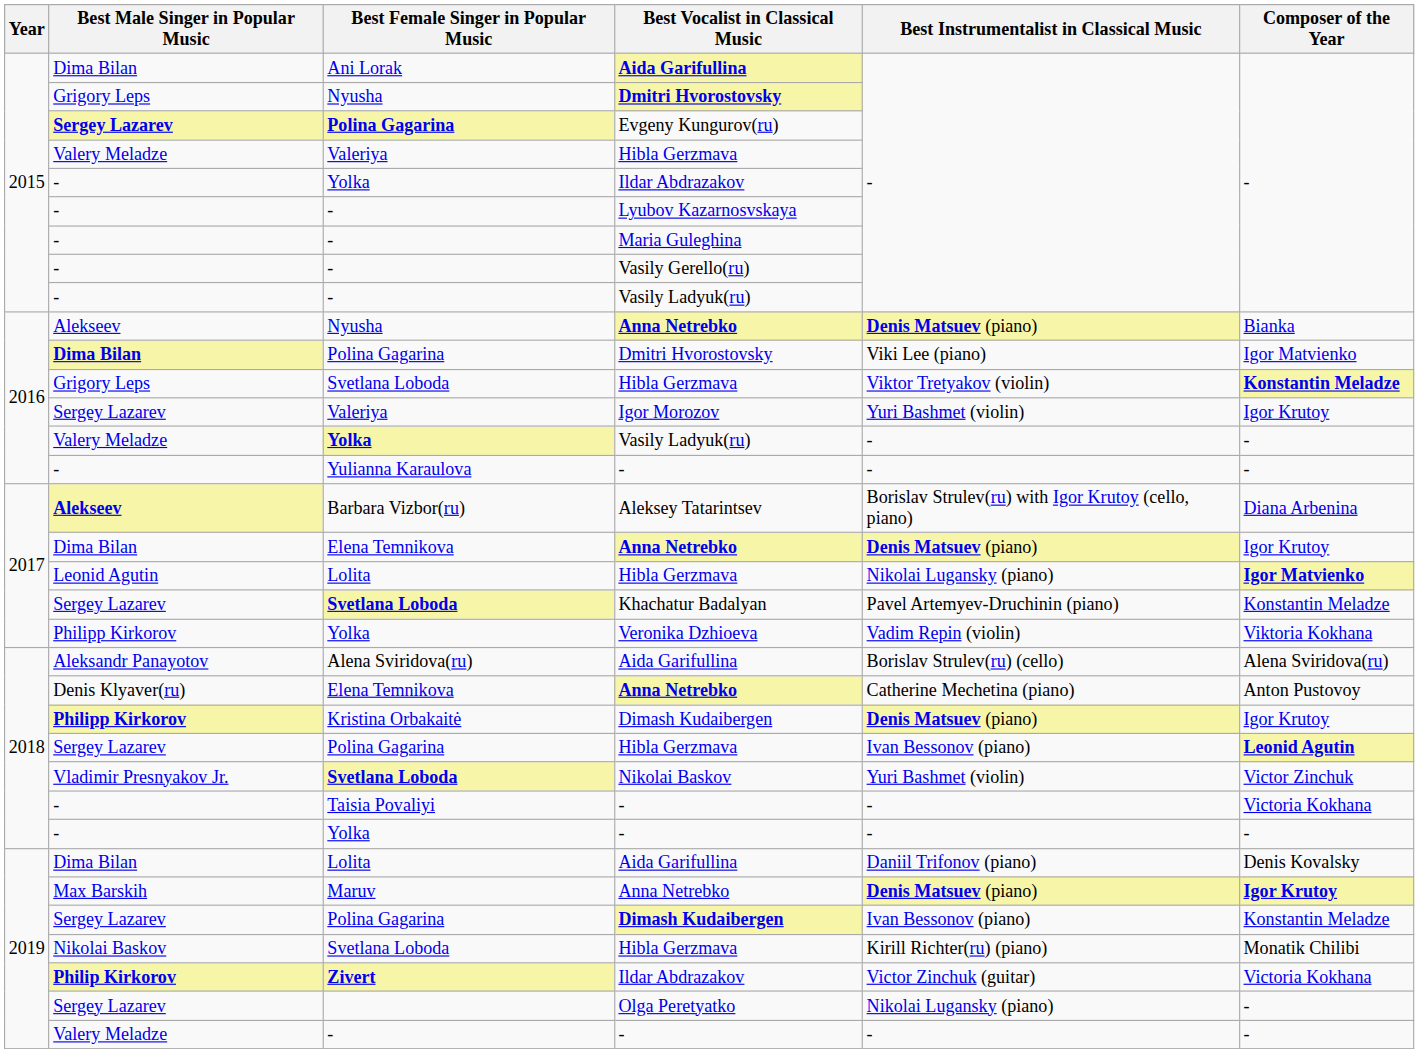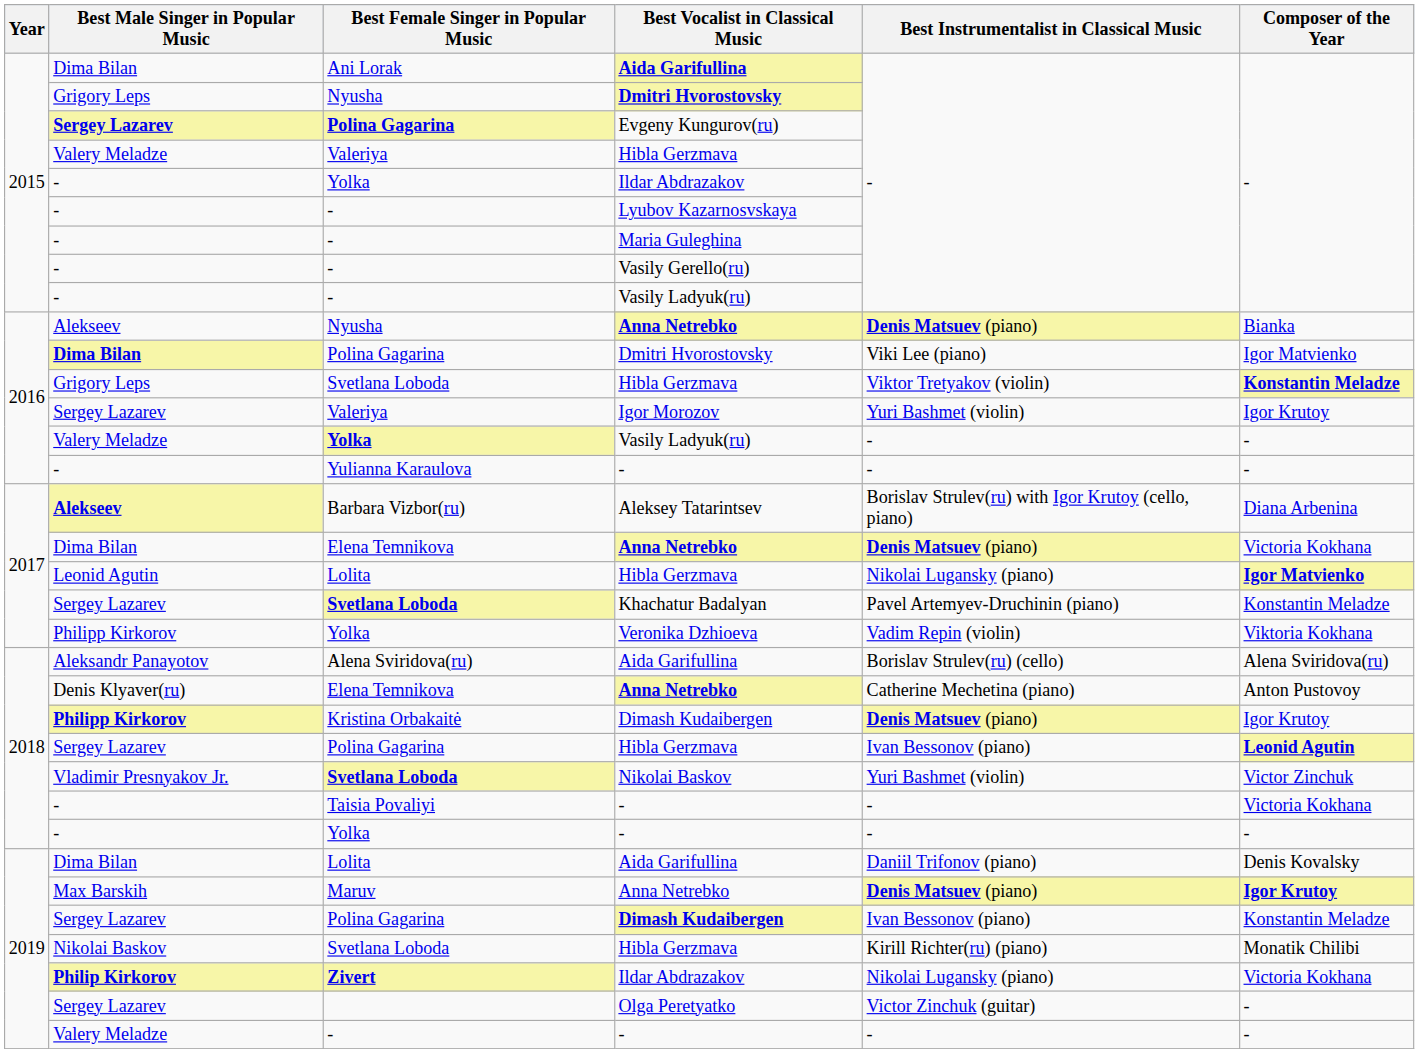 <table class="wikitable sortable">
 <tr style="background:#b0c4de; text-align:center;">
 <th>Year</th>
 <th>Best Male Singer in Popular Music</th>
 <th>Best Female Singer in Popular Music</th>
 <th>Best Vocalist in Classical Music</th>
 <th>Best Instrumentalist in Classical Music</th>
 <th>Composer of the Year</th>
 </tr>
 <tr>
 <td rowspan="9">2015</td>
 <td><a href='#'>Dima Bilan</a></td>
 <td><a href='#'>Ani Lorak</a></td>
 <td style="background:#f7f6a8"><strong><a href='#'>Aida Garifullina</a></strong></td>
 <td rowspan="9">-</td>
 <td rowspan="9">-</td>
 </tr>
 <tr>
 <td><a href='#'>Grigory Leps</a></td>
 <td><a href='#'>Nyusha</a></td>
 <td style="background:#f7f6a8"><strong><a href='#'>Dmitri Hvorostovsky</a></strong></td>
 </tr>
 <tr>
 <td style="background:#f7f6a8"><strong><a href='#'>Sergey Lazarev</a></strong></td>
 <td style="background:#f7f6a8"><strong><a href='#'>Polina Gagarina</a></strong></td>
 <td>Evgeny Kungurov(<a href='#'>ru</a>)</td>
 </tr>
 <tr>
 <td><a href='#'>Valery Meladze</a></td>
 <td><a href='#'>Valeriya</a></td>
 <td><a href='#'>Hibla Gerzmava</a></td>
 </tr>
 <tr>
 <td>-</td>
 <td><a href='#'>Yolka</a></td>
 <td><a href='#'>Ildar Abdrazakov</a></td>
 </tr>
 <tr>
 <td>-</td>
 <td>-</td>
 <td><a href='#'>Lyubov Kazarnosvskaya</a></td>
 </tr>
 <tr>
 <td>-</td>
 <td>-</td>
 <td><a href='#'>Maria Guleghina</a></td>
 </tr>
 <tr>
 <td>-</td>
 <td>-</td>
 <td>Vasily Gerello(<a href='#'>ru</a>)</td>
 </tr>
 <tr>
 <td>-</td>
 <td>-</td>
 <td>Vasily Ladyuk(<a href='#'>ru</a>)</td>
 </tr>
 <tr>
 <td rowspan="6">2016</td>
 <td><a href='#'>Alekseev</a></td>
 <td><a href='#'>Nyusha</a></td>
 <td style="background:#f7f6a8"><strong><a href='#'>Anna Netrebko</a></strong></td>
 <td style="background:#f7f6a8"><strong><a href='#'>Denis Matsuev</a></strong> (piano)</td>
 <td><a href='#'>Bianka</a></td>
 </tr>
 <tr>
 <td style="background:#f7f6a8"><strong><a href='#'>Dima Bilan</a></strong></td>
 <td><a href='#'>Polina Gagarina</a></td>
 <td><a href='#'>Dmitri Hvorostovsky</a></td>
 <td>Viki Lee (piano)</td>
 <td><a href='#'>Igor Matvienko</a></td>
 </tr>
 <tr>
 <td><a href='#'>Grigory Leps</a></td>
 <td><a href='#'>Svetlana Loboda</a></td>
 <td><a href='#'>Hibla Gerzmava</a></td>
 <td><a href='#'>Viktor Tretyakov</a> (violin)</td>
 <td style="background:#f7f6a8"><strong><a href='#'>Konstantin Meladze</a></strong></td>
 </tr>
 <tr>
 <td><a href='#'>Sergey Lazarev</a></td>
 <td><a href='#'>Valeriya</a></td>
 <td><a href='#'>Igor Morozov</a></td>
 <td><a href='#'>Yuri Bashmet</a> (violin)</td>
 <td><a href='#'>Igor Krutoy</a></td>
 </tr>
 <tr>
 <td><a href='#'>Valery Meladze</a></td>
 <td style="background:#f7f6a8"><a href='#'><strong>Yolka</strong></a></td>
 <td>Vasily Ladyuk(<a href='#'>ru</a>)</td>
 <td>-</td>
 <td>-</td>
 </tr>
 <tr>
 <td>-</td>
 <td><a href='#'>Yulianna Karaulova</a></td>
 <td>-</td>
 <td>-</td>
 <td>-</td>
 </tr>
 <tr>
 <td rowspan="5">2017</td>
 <td style="background:#f7f6a8"><a href='#'><strong>Alekseev</strong></a></td>
 <td>Barbara Vizbor(<a href='#'>ru</a>)</td>
 <td>Aleksey Tatarintsev</td>
 <td>Borislav Strulev(<a href='#'>ru</a>) with <a href='#'>Igor Krutoy</a> (cello, piano)</td>
 <td><a href='#'>Diana Arbenina</a></td>
 </tr>
 <tr>
 <td><a href='#'>Dima Bilan</a></td>
 <td><a href='#'>Elena Temnikova</a></td>
 <td style="background:#f7f6a8"><strong><a href='#'>Anna Netrebko</a></strong></td>
 <td style="background:#f7f6a8"><strong><a href='#'>Denis Matsuev</a></strong> (piano)</td>
-<td><a href='#'>Igor Krutoy</a></td>
+<td><a href='#'>Victoria Kokhana</a></td>
 </tr>
 <tr>
 <td><a href='#'>Leonid Agutin</a></td>
 <td><a href='#'>Lolita</a></td>
 <td><a href='#'>Hibla Gerzmava</a></td>
 <td><a href='#'>Nikolai Lugansky</a> (piano)</td>
 <td style="background:#f7f6a8"><strong><a href='#'>Igor Matvienko</a></strong></td>
 </tr>
 <tr>
 <td><a href='#'>Sergey Lazarev</a></td>
 <td style="background:#f7f6a8"><strong><a href='#'>Svetlana Loboda</a></strong></td>
 <td>Khachatur Badalyan</td>
 <td>Pavel Artemyev-Druchinin (piano)</td>
 <td><a href='#'>Konstantin Meladze</a></td>
 </tr>
 <tr>
 <td><a href='#'>Philipp Kirkorov</a></td>
 <td><a href='#'>Yolka</a></td>
 <td><a href='#'>Veronika Dzhioeva</a></td>
 <td><a href='#'>Vadim Repin</a> (violin)</td>
 <td><a href='#'>Viktoria Kokhana</a></td>
 </tr>
 <tr>
 <td rowspan="7">2018</td>
 <td><a href='#'>Aleksandr Panayotov</a></td>
 <td>Alena Sviridova(<a href='#'>ru</a>)</td>
 <td><a href='#'>Aida Garifullina</a></td>
 <td>Borislav Strulev(<a href='#'>ru</a>)  (cello)</td>
 <td>Alena Sviridova(<a href='#'>ru</a>)</td>
 </tr>
 <tr>
 <td>Denis Klyaver(<a href='#'>ru</a>)</td>
 <td><a href='#'>Elena Temnikova</a></td>
 <td style="background:#f7f6a8"><strong><a href='#'>Anna Netrebko</a></strong></td>
 <td>Catherine Mechetina  (piano)</td>
 <td>Anton Pustovoy</td>
 </tr>
 <tr>
 <td style="background:#f7f6a8"><strong><a href='#'>Philipp Kirkorov</a></strong></td>
 <td><a href='#'>Kristina Orbakaitė</a></td>
 <td><a href='#'>Dimash Kudaibergen</a></td>
 <td style="background:#f7f6a8"><strong><a href='#'>Denis Matsuev</a></strong> (piano)</td>
 <td><a href='#'>Igor Krutoy</a></td>
 </tr>
 <tr>
 <td><a href='#'>Sergey Lazarev</a></td>
 <td><a href='#'>Polina Gagarina</a></td>
 <td><a href='#'>Hibla Gerzmava</a></td>
 <td><a href='#'>Ivan Bessonov</a> (piano)</td>
 <td style="background:#f7f6a8"><strong><a href='#'>Leonid Agutin</a></strong></td>
 </tr>
 <tr>
 <td><a href='#'>Vladimir Presnyakov Jr.</a></td>
 <td style="background:#f7f6a8"><strong><a href='#'>Svetlana Loboda</a></strong></td>
 <td><a href='#'>Nikolai Baskov</a></td>
 <td><a href='#'>Yuri Bashmet</a> (violin)</td>
 <td><a href='#'>Victor Zinchuk</a></td>
 </tr>
 <tr>
 <td>-</td>
 <td><a href='#'>Taisia Povaliyi</a></td>
 <td>-</td>
 <td>-</td>
 <td><a href='#'>Victoria Kokhana</a></td>
 </tr>
 <tr>
 <td>-</td>
 <td><a href='#'>Yolka</a></td>
 <td>-</td>
 <td>-</td>
 <td>-</td>
 </tr>
 <tr>
 <td rowspan="7">2019</td>
 <td><a href='#'>Dima Bilan</a></td>
 <td><a href='#'>Lolita</a></td>
 <td><a href='#'>Aida Garifullina</a></td>
 <td><a href='#'>Daniil Trifonov</a> (piano)</td>
 <td>Denis Kovalsky</td>
 </tr>
 <tr>
 <td><a href='#'>Max Barskih</a></td>
 <td><a href='#'>Maruv</a></td>
 <td><a href='#'>Anna Netrebko</a></td>
 <td style="background:#f7f6a8"><strong><a href='#'>Denis Matsuev</a></strong> (piano)</td>
 <td style="background:#f7f6a8"><strong><a href='#'>Igor Krutoy</a></strong></td>
 </tr>
 <tr>
 <td><a href='#'>Sergey Lazarev</a></td>
 <td><a href='#'>Polina Gagarina</a></td>
 <td style="background:#f7f6a8"><strong><a href='#'>Dimash Kudaibergen</a></strong></td>
 <td><a href='#'>Ivan Bessonov</a> (piano)</td>
 <td><a href='#'>Konstantin Meladze</a></td>
 </tr>
 <tr>
 <td><a href='#'>Nikolai Baskov</a></td>
 <td><a href='#'>Svetlana Loboda</a></td>
 <td><a href='#'>Hibla Gerzmava</a></td>
 <td>Kirill Richter(<a href='#'>ru</a>)  (piano)</td>
 <td>Monatik Chilibi</td>
 </tr>
 <tr>
 <td style="background:#f7f6a8"><a href='#'><strong>Philip Kirkorov</strong></a></td>
 <td style="background:#f7f6a8"><strong><a href='#'>Zivert</a></strong></td>
 <td><a href='#'>Ildar Abdrazakov</a></td>
-<td><a href='#'>Victor Zinchuk</a> (guitar)</td>
+<td><a href='#'>Nikolai Lugansky</a> (piano)</td>
 <td><a href='#'>Victoria Kokhana</a></td>
 </tr>
 <tr>
 <td><a href='#'>Sergey Lazarev</a></td>
 <td></td>
 <td><a href='#'>Olga Peretyatko</a></td>
-<td><a href='#'>Nikolai Lugansky</a> (piano)</td>
+<td><a href='#'>Victor Zinchuk</a> (guitar)</td>
 <td>-</td>
 </tr>
 <tr>
 <td><a href='#'>Valery Meladze</a></td>
 <td>-</td>
 <td>-</td>
 <td>-</td>
 <td>-</td>
 </tr>
 </table>
